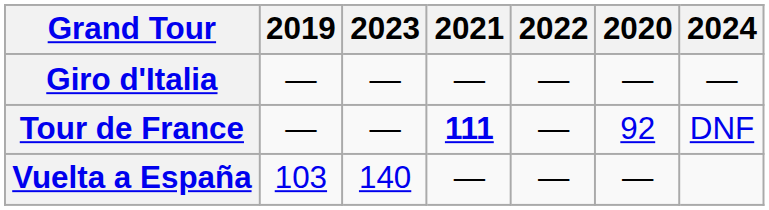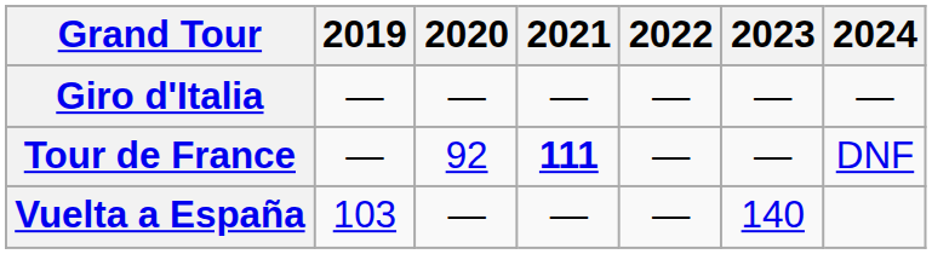 <table class="wikitable plainrowheaders">
 <tr>
 <th scope="col"><a href='#'>Grand Tour</a></th>
 <th scope="col">2019</th>
-<th scope="col">2023</th>
+<th scope="col">2020</th>
 <th scope="col">2021</th>
 <th scope="col">2022</th>
-<th scope="col">2020</th>
+<th scope="col">2023</th>
 <th>2024</th>
 </tr>
 <tr style="text-align:center;">
 <th scope="row"> <a href='#'>Giro d'Italia</a></th>
 <td>—</td>
 <td>—</td>
 <td>—</td>
 <td>—</td>
 <td>—</td>
 <td>—</td>
 </tr>
 <tr style="text-align:center;">
 <th scope="row"> <a href='#'>Tour de France</a></th>
 <td>—</td>
-<td>—</td>
+<td><a href='#'>92</a></td>
 <td><strong><a href='#'>111</a></strong></td>
 <td>—</td>
-<td><a href='#'>92</a></td>
+<td>—</td>
 <td><a href='#'>DNF</a></td>
 </tr>
 <tr style="text-align:center;">
 <th scope="row"> <a href='#'>Vuelta a España</a></th>
 <td><a href='#'>103</a></td>
-<td><a href='#'>140</a></td>
 <td>—</td>
 <td>—</td>
 <td>—</td>
+<td><a href='#'>140</a></td>
 <td></td>
 </tr>
 </table>
